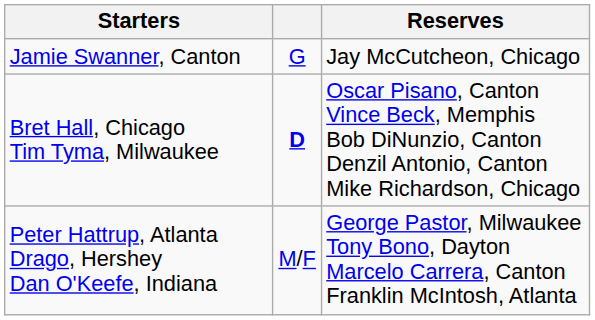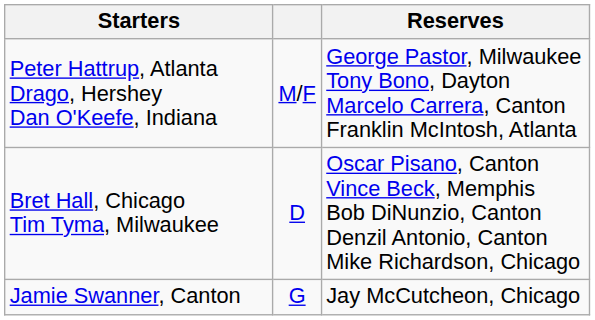 <table class="wikitable">
 <tr>
 <th width=190>Starters</th>
 <th width=28></th>
 <th width=190>Reserves</th>
 </tr>
 <tr>
+<td><a href='#'>Peter Hattrup</a>, Atlanta<br><a href='#'>Drago</a>, Hershey<br><a href='#'>Dan O'Keefe</a>, Indiana</td>
+<td align=center><a href='#'>M</a>/<a href='#'>F</a></td>
+<td><a href='#'>George Pastor</a>, Milwaukee<br><a href='#'>Tony Bono</a>, Dayton<br><a href='#'>Marcelo Carrera</a>, Canton<br>Franklin McIntosh, Atlanta</td>
+</tr>
+<tr>
+<td><a href='#'>Bret Hall</a>, Chicago<br><a href='#'>Tim Tyma</a>, Milwaukee</td>
+<td align=center><a href='#'>D</a></td>
+<td><a href='#'>Oscar Pisano</a>, Canton<br><a href='#'>Vince Beck</a>, Memphis<br>Bob DiNunzio, Canton<br>Denzil Antonio, Canton<br>Mike Richardson, Chicago</td>
+</tr>
+<tr>
 <td><a href='#'>Jamie Swanner</a>, Canton</td>
 <td align=center><a href='#'>G</a></td>
 <td>Jay McCutcheon, Chicago</td>
 </tr>
-<tr>
-<td><a href='#'>Bret Hall</a>, Chicago<br><a href='#'>Tim Tyma</a>, Milwaukee</td>
-<td align=center><strong><a href='#'>D</a></strong></td>
-<td><a href='#'>Oscar Pisano</a>, Canton<br><a href='#'>Vince Beck</a>, Memphis<br>Bob DiNunzio, Canton<br>Denzil Antonio, Canton<br>Mike Richardson, Chicago</td>
-</tr>
-<tr>
-<td><a href='#'>Peter Hattrup</a>, Atlanta<br><a href='#'>Drago</a>, Hershey<br><a href='#'>Dan O'Keefe</a>, Indiana</td>
-<td align=center><a href='#'>M</a>/<a href='#'>F</a></td>
-<td><a href='#'>George Pastor</a>, Milwaukee<br><a href='#'>Tony Bono</a>, Dayton<br><a href='#'>Marcelo Carrera</a>, Canton<br>Franklin McIntosh, Atlanta</td>
-</tr>
 </table>
